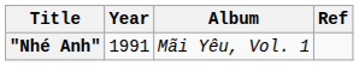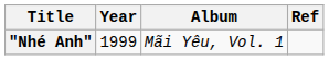 <table class="wikitable plainrowheaders" style="text-align:center;">
 <tr>
 <th>Title</th>
 <th>Year</th>
 <th>Album</th>
 <th>Ref</th>
 </tr>
 <tr>
 <th scope="row">"Nhé Anh"</th>
-<td>1991</td>
+<td>1999</td>
 <td rowspan="2"><em>Mãi Yêu, Vol. 1</em></td>
 <td></td>
 </tr>
 </table>
